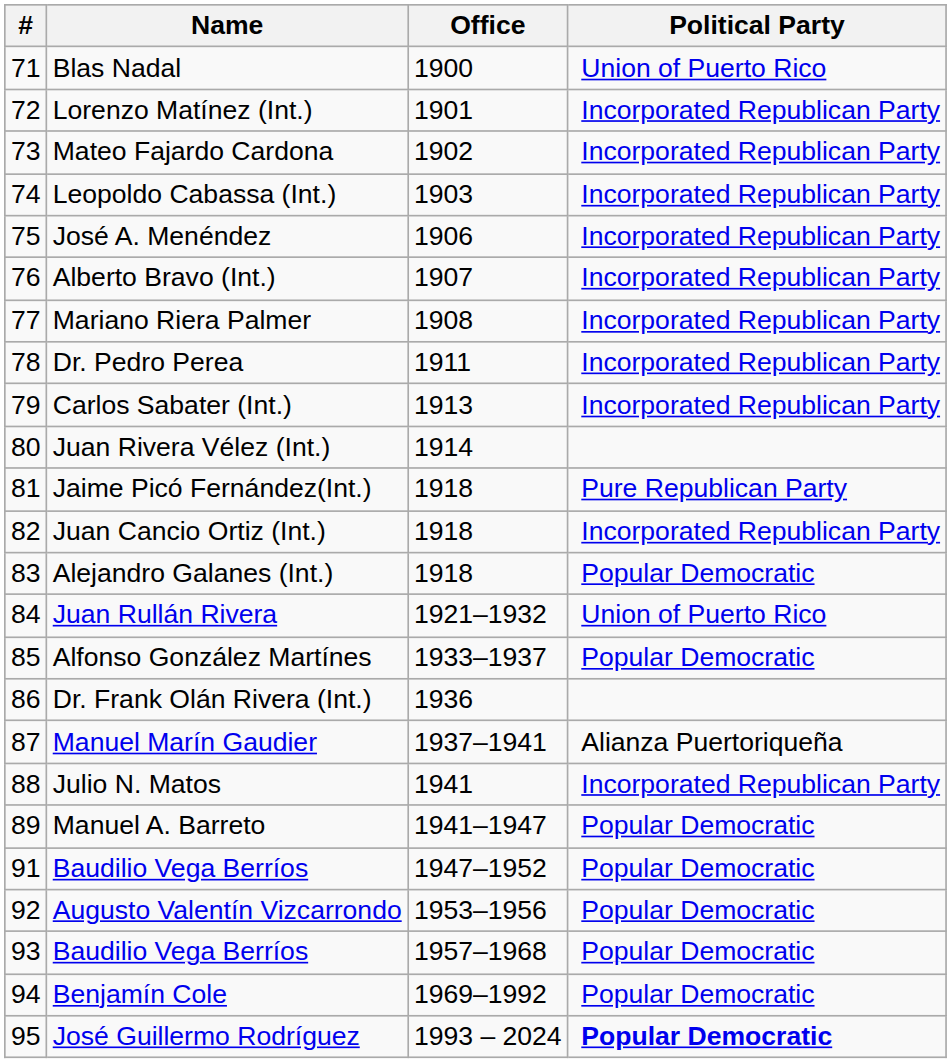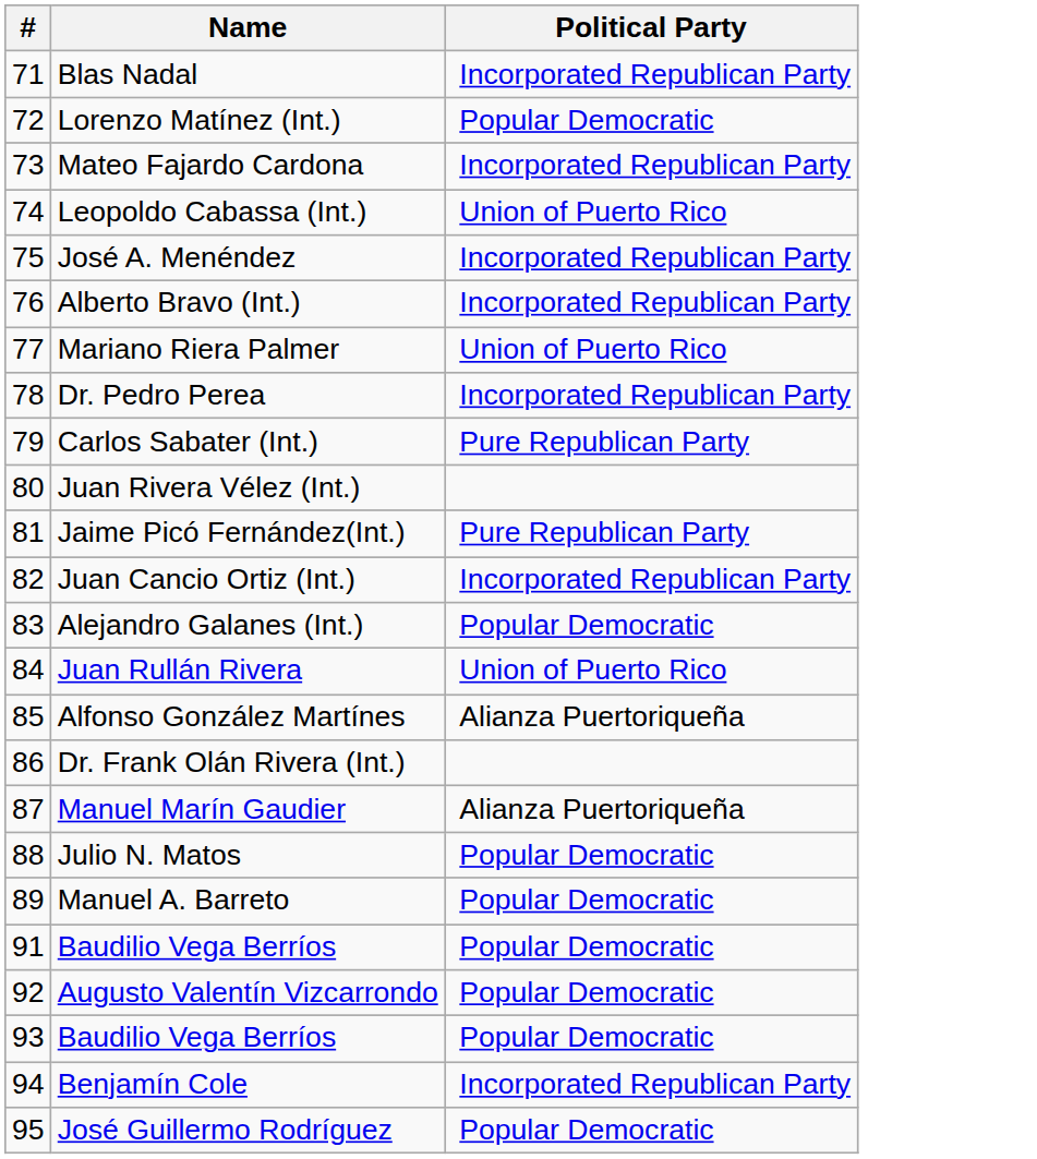 <table class="wikitable">
 <tr>
 <th>#</th>
 <th>Name</th>
-<th>Office</th>
 <th>Political Party</th>
 </tr>
 <tr>
 <td>71</td>
 <td>Blas Nadal</td>
-<td>1900</td>
-<td> <a href='#'>Union of Puerto Rico</a></td>
+<td> <a href='#'>Incorporated Republican Party</a></td>
 </tr>
 <tr>
 <td>72</td>
 <td>Lorenzo Matínez (Int.)</td>
-<td>1901</td>
-<td> <a href='#'>Incorporated Republican Party</a></td>
+<td> <a href='#'>Popular Democratic</a></td>
 </tr>
 <tr>
 <td>73</td>
 <td>Mateo Fajardo Cardona</td>
-<td>1902</td>
 <td> <a href='#'>Incorporated Republican Party</a></td>
 </tr>
 <tr>
 <td>74</td>
 <td>Leopoldo Cabassa (Int.)</td>
-<td>1903</td>
-<td> <a href='#'>Incorporated Republican Party</a></td>
+<td> <a href='#'>Union of Puerto Rico</a></td>
 </tr>
 <tr>
 <td>75</td>
 <td>José A. Menéndez</td>
-<td>1906</td>
 <td> <a href='#'>Incorporated Republican Party</a></td>
 </tr>
 <tr>
 <td>76</td>
 <td>Alberto Bravo (Int.)</td>
-<td>1907</td>
 <td> <a href='#'>Incorporated Republican Party</a></td>
 </tr>
 <tr>
 <td>77</td>
 <td>Mariano Riera Palmer</td>
-<td>1908</td>
-<td> <a href='#'>Incorporated Republican Party</a></td>
+<td> <a href='#'>Union of Puerto Rico</a></td>
 </tr>
 <tr>
 <td>78</td>
 <td>Dr. Pedro Perea</td>
-<td>1911</td>
 <td> <a href='#'>Incorporated Republican Party</a></td>
 </tr>
 <tr>
 <td>79</td>
 <td>Carlos Sabater (Int.)</td>
-<td>1913</td>
-<td> <a href='#'>Incorporated Republican Party</a></td>
+<td> <a href='#'>Pure Republican Party</a></td>
 </tr>
 <tr>
 <td>80</td>
 <td>Juan Rivera Vélez (Int.)</td>
-<td>1914</td>
 <td> </td>
 </tr>
 <tr>
 <td>81</td>
 <td>Jaime Picó Fernández(Int.)</td>
-<td>1918</td>
 <td> <a href='#'>Pure Republican Party</a></td>
 </tr>
 <tr>
 <td>82</td>
 <td>Juan Cancio Ortiz (Int.)</td>
-<td>1918</td>
 <td> <a href='#'>Incorporated Republican Party</a></td>
 </tr>
 <tr>
 <td>83</td>
 <td>Alejandro Galanes (Int.)</td>
-<td>1918</td>
 <td> <a href='#'>Popular Democratic</a></td>
 </tr>
 <tr>
 <td>84</td>
 <td><a href='#'>Juan Rullán Rivera</a></td>
-<td>1921–1932</td>
 <td> <a href='#'>Union of Puerto Rico</a></td>
 </tr>
 <tr>
 <td>85</td>
 <td>Alfonso González Martínes</td>
-<td>1933–1937</td>
-<td> <a href='#'>Popular Democratic</a></td>
+<td> Alianza Puertoriqueña</td>
 </tr>
 <tr>
 <td>86</td>
 <td>Dr. Frank Olán Rivera (Int.)</td>
-<td>1936</td>
 <td> </td>
 </tr>
 <tr>
 <td>87</td>
 <td><a href='#'>Manuel Marín Gaudier</a></td>
-<td>1937–1941</td>
 <td> Alianza Puertoriqueña</td>
 </tr>
 <tr>
 <td>88</td>
 <td>Julio N. Matos</td>
-<td>1941</td>
-<td> <a href='#'>Incorporated Republican Party</a></td>
+<td> <a href='#'>Popular Democratic</a></td>
 </tr>
 <tr>
 <td>89</td>
 <td>Manuel A. Barreto</td>
-<td>1941–1947</td>
 <td> <a href='#'>Popular Democratic</a></td>
 </tr>
 <tr>
 <td>91</td>
 <td><a href='#'>Baudilio Vega Berríos</a></td>
-<td>1947–1952</td>
 <td> <a href='#'>Popular Democratic</a></td>
 </tr>
 <tr>
 <td>92</td>
 <td><a href='#'>Augusto Valentín Vizcarrondo</a></td>
-<td>1953–1956</td>
 <td> <a href='#'>Popular Democratic</a></td>
 </tr>
 <tr>
 <td>93</td>
 <td><a href='#'>Baudilio Vega Berríos</a></td>
-<td>1957–1968</td>
 <td> <a href='#'>Popular Democratic</a></td>
 </tr>
 <tr>
 <td>94</td>
 <td><a href='#'>Benjamín Cole</a></td>
-<td>1969–1992</td>
-<td> <a href='#'>Popular Democratic</a></td>
+<td> <a href='#'>Incorporated Republican Party</a></td>
 </tr>
 <tr>
 <td>95</td>
 <td><a href='#'>José Guillermo Rodríguez</a></td>
-<td>1993 –  2024</td>
-<td><strong> <a href='#'>Popular Democratic</a></strong></td>
+<td> <a href='#'>Popular Democratic</a></td>
 </tr>
 </table>
